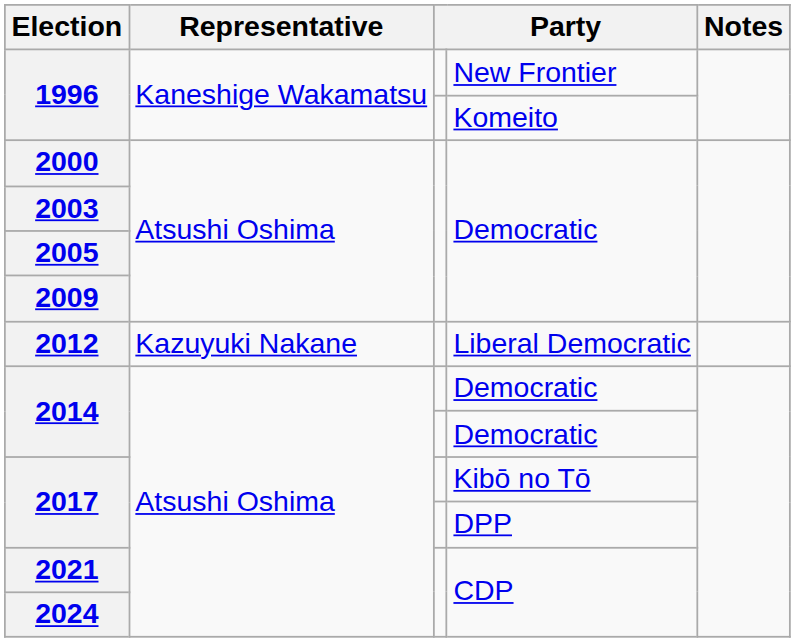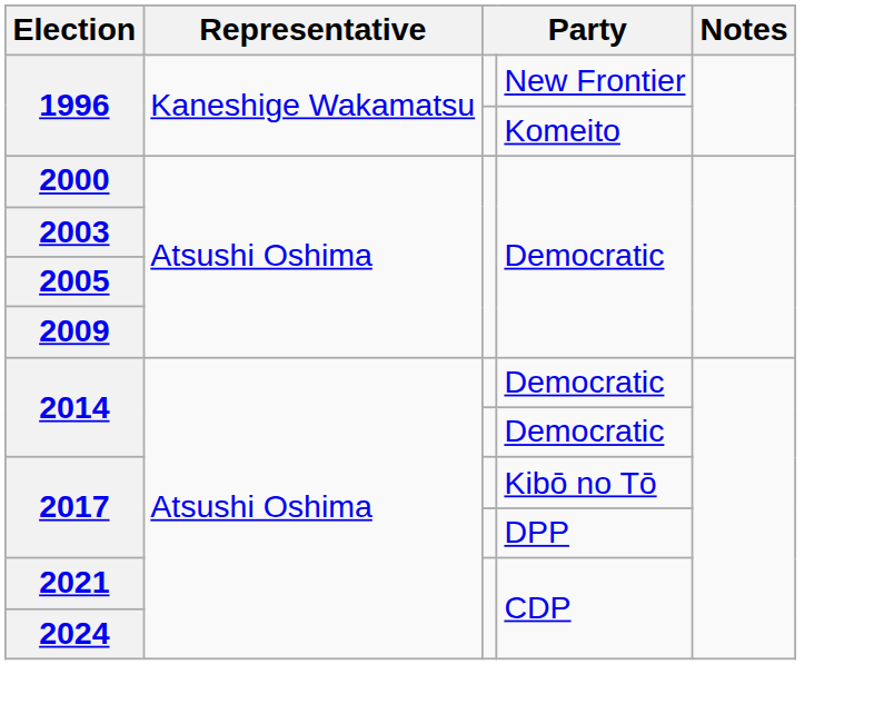 <table class=wikitable>
 <tr valign=bottom>
 <th>Election</th>
 <th>Representative</th>
 <th colspan="2">Party</th>
 <th>Notes</th>
 </tr>
 <tr>
 <th rowspan=2><a href='#'>1996</a></th>
 <td rowspan=2><a href='#'>Kaneshige Wakamatsu</a></td>
 <td bgcolor=></td>
 <td><a href='#'>New Frontier</a></td>
 <td rowspan=2></td>
 </tr>
 <tr>
 <td bgcolor=></td>
 <td><a href='#'>Komeito</a></td>
 </tr>
 <tr>
 <th><a href='#'>2000</a></th>
 <td rowspan="4"><a href='#'>Atsushi Oshima</a></td>
 <td rowspan="4" bgcolor=></td>
 <td rowspan="4"><a href='#'>Democratic</a></td>
 <td rowspan="4"></td>
 </tr>
 <tr>
 <th><a href='#'>2003</a></th>
 </tr>
 <tr>
 <th><a href='#'>2005</a></th>
 </tr>
 <tr>
 <th><a href='#'>2009</a></th>
 </tr>
 <tr>
-<th><a href='#'>2012</a></th>
-<td><a href='#'>Kazuyuki Nakane</a></td>
-<td bgcolor=></td>
-<td><a href='#'>Liberal Democratic</a></td>
-<td></td>
-</tr>
-<tr>
 <th rowspan=2><a href='#'>2014</a></th>
 <td rowspan=6><a href='#'>Atsushi Oshima</a></td>
 <td bgcolor=></td>
 <td><a href='#'>Democratic</a></td>
 <td rowspan=6></td>
 </tr>
 <tr>
 <td bgcolor=></td>
 <td><a href='#'>Democratic</a></td>
 </tr>
 <tr>
 <th rowspan=2><a href='#'>2017</a></th>
 <td bgcolor=></td>
 <td><a href='#'>Kibō no Tō</a></td>
 </tr>
 <tr>
 <td bgcolor=></td>
 <td><a href='#'>DPP</a></td>
 </tr>
 <tr>
 <th><a href='#'>2021</a></th>
 <td rowspan="2" bgcolor=></td>
 <td rowspan="2"><a href='#'>CDP</a></td>
 </tr>
 <tr>
 <th><a href='#'>2024</a></th>
 </tr>
 </table>
